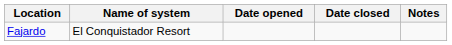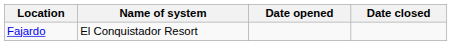 <table class="wikitable" width=100%>
 <tr>
 <th>Location</th>
 <th>Name of system</th>
 <th>Date opened</th>
 <th>Date closed</th>
-<th>Notes</th>
 </tr>
 <tr>
 <td><a href='#'>Fajardo</a></td>
 <td>El Conquistador Resort </td>
 <td></td>
 <td></td>
-<td></td>
 </tr>
 </table>
